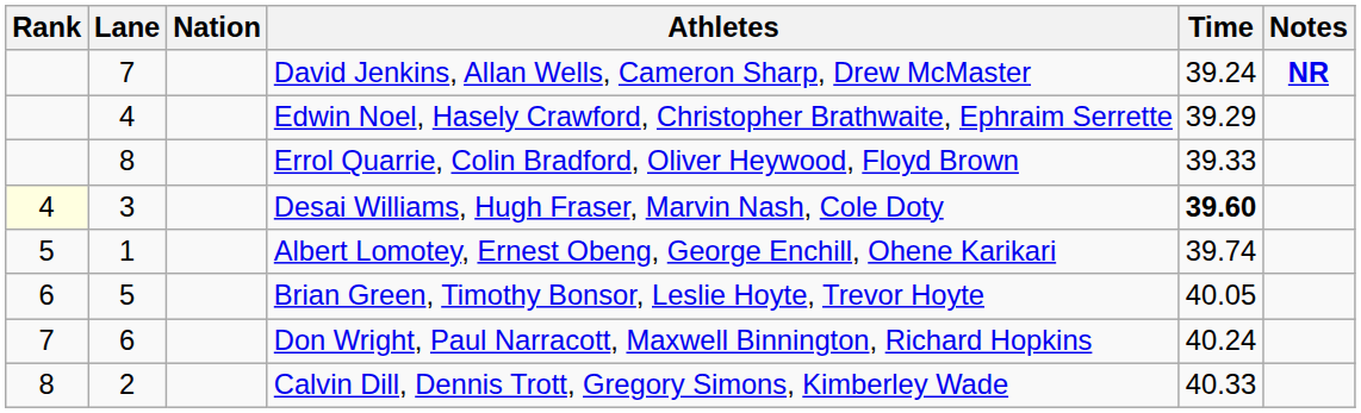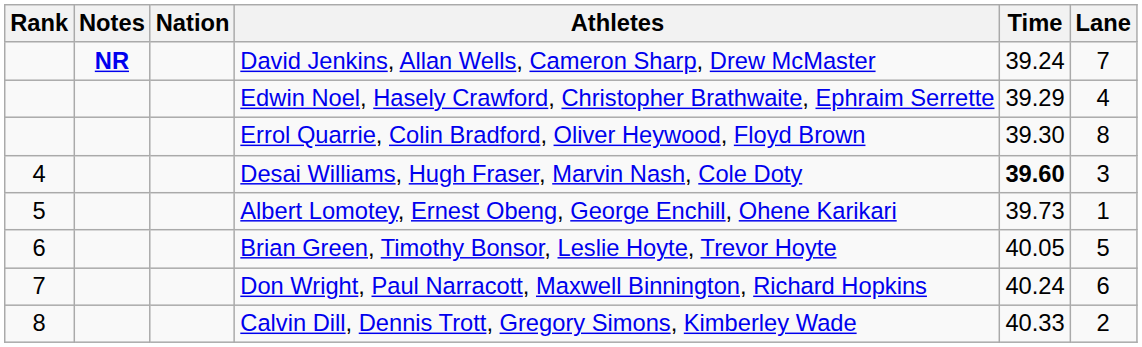 <table class="wikitable sortable" style="text-align:center">
 <tr>
 <th>Rank</th>
-<th>Lane</th>
+<th>Notes</th>
 <th>Nation</th>
 <th>Athletes</th>
 <th>Time</th>
-<th>Notes</th>
+<th>Lane</th>
 </tr>
 <tr>
 <td></td>
-<td>7</td>
+<td><strong><a href='#'>NR</a></strong></td>
 <td align=left></td>
 <td align=left><a href='#'>David Jenkins</a>, <a href='#'>Allan Wells</a>, <a href='#'>Cameron Sharp</a>, <a href='#'>Drew McMaster</a></td>
 <td>39.24</td>
-<td><strong><a href='#'>NR</a></strong></td>
+<td>7</td>
 </tr>
 <tr>
 <td></td>
-<td>4</td>
+<td></td>
 <td align=left></td>
 <td align=left><a href='#'>Edwin Noel</a>, <a href='#'>Hasely Crawford</a>, <a href='#'>Christopher Brathwaite</a>, <a href='#'>Ephraim Serrette</a></td>
 <td>39.29</td>
-<td></td>
+<td>4</td>
 </tr>
 <tr>
 <td></td>
-<td>8</td>
+<td></td>
 <td align=left></td>
 <td align=left><a href='#'>Errol Quarrie</a>, <a href='#'>Colin Bradford</a>, <a href='#'>Oliver Heywood</a>, <a href='#'>Floyd Brown</a></td>
-<td>39.33</td>
-<td></td>
+<td>39.30</td>
+<td>8</td>
 </tr>
 <tr>
-<td style="background: lightyellow;">4</td>
-<td>3</td>
+<td>4</td>
+<td></td>
 <td align=left></td>
 <td align=left><a href='#'>Desai Williams</a>, <a href='#'>Hugh Fraser</a>, <a href='#'>Marvin Nash</a>, <a href='#'>Cole Doty</a></td>
 <td><strong>39.60</strong></td>
-<td></td>
+<td>3</td>
 </tr>
 <tr>
 <td>5</td>
-<td>1</td>
+<td></td>
 <td align=left></td>
 <td align=left><a href='#'>Albert Lomotey</a>, <a href='#'>Ernest Obeng</a>, <a href='#'>George Enchill</a>, <a href='#'>Ohene Karikari</a></td>
-<td>39.74</td>
-<td></td>
+<td>39.73</td>
+<td>1</td>
 </tr>
 <tr>
 <td>6</td>
-<td>5</td>
+<td></td>
 <td align=left></td>
 <td align=left><a href='#'>Brian Green</a>, <a href='#'>Timothy Bonsor</a>, <a href='#'>Leslie Hoyte</a>, <a href='#'>Trevor Hoyte</a></td>
 <td>40.05</td>
-<td></td>
+<td>5</td>
 </tr>
 <tr>
 <td>7</td>
-<td>6</td>
+<td></td>
 <td align=left></td>
 <td align=left><a href='#'>Don Wright</a>, <a href='#'>Paul Narracott</a>, <a href='#'>Maxwell Binnington</a>, <a href='#'>Richard Hopkins</a></td>
 <td>40.24</td>
-<td></td>
+<td>6</td>
 </tr>
 <tr>
 <td>8</td>
-<td>2</td>
+<td></td>
 <td align=left></td>
 <td align=left><a href='#'>Calvin Dill</a>, <a href='#'>Dennis Trott</a>, <a href='#'>Gregory Simons</a>, <a href='#'>Kimberley Wade</a></td>
 <td>40.33</td>
-<td></td>
+<td>2</td>
 </tr>
 </table>
